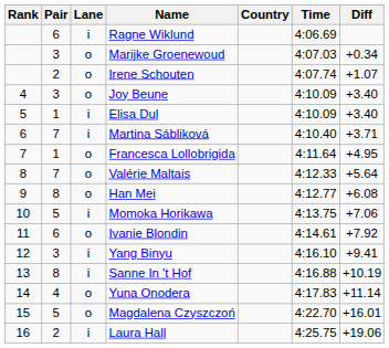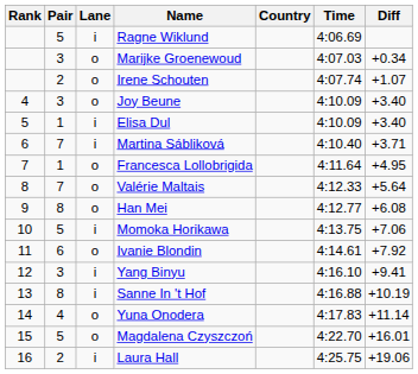 <table class="wikitable sortable" style="text-align:center">
 <tr>
 <th>Rank</th>
 <th>Pair</th>
 <th>Lane</th>
 <th>Name</th>
 <th>Country</th>
 <th>Time</th>
 <th>Diff</th>
 </tr>
 <tr>
 <td></td>
-<td>6</td>
+<td>5</td>
 <td>i</td>
 <td align=left><a href='#'>Ragne Wiklund</a></td>
 <td align=left></td>
 <td>4:06.69</td>
 <td></td>
 </tr>
 <tr>
 <td></td>
 <td>3</td>
 <td>o</td>
 <td align=left><a href='#'>Marijke Groenewoud</a></td>
 <td align=left></td>
 <td>4:07.03</td>
 <td>+0.34</td>
 </tr>
 <tr>
 <td></td>
 <td>2</td>
 <td>o</td>
 <td align=left><a href='#'>Irene Schouten</a></td>
 <td align=left></td>
 <td>4:07.74</td>
 <td>+1.07</td>
 </tr>
 <tr>
 <td>4</td>
 <td>3</td>
 <td>o</td>
 <td align=left><a href='#'>Joy Beune</a></td>
 <td align=left></td>
 <td>4:10.09</td>
 <td>+3.40</td>
 </tr>
 <tr>
 <td>5</td>
 <td>1</td>
 <td>i</td>
 <td align=left><a href='#'>Elisa Dul</a></td>
 <td align=left></td>
 <td>4:10.09</td>
 <td>+3.40</td>
 </tr>
 <tr>
 <td>6</td>
 <td>7</td>
 <td>i</td>
 <td align=left><a href='#'>Martina Sábliková</a></td>
 <td align=left></td>
 <td>4:10.40</td>
 <td>+3.71</td>
 </tr>
 <tr>
 <td>7</td>
 <td>1</td>
 <td>o</td>
 <td align=left><a href='#'>Francesca Lollobrigida</a></td>
 <td align=left></td>
 <td>4:11.64</td>
 <td>+4.95</td>
 </tr>
 <tr>
 <td>8</td>
 <td>7</td>
 <td>o</td>
 <td align=left><a href='#'>Valérie Maltais</a></td>
 <td align=left></td>
 <td>4:12.33</td>
 <td>+5.64</td>
 </tr>
 <tr>
 <td>9</td>
 <td>8</td>
 <td>o</td>
 <td align=left><a href='#'>Han Mei</a></td>
 <td align=left></td>
 <td>4:12.77</td>
 <td>+6.08</td>
 </tr>
 <tr>
 <td>10</td>
 <td>5</td>
 <td>i</td>
 <td align=left><a href='#'>Momoka Horikawa</a></td>
 <td align=left></td>
 <td>4:13.75</td>
 <td>+7.06</td>
 </tr>
 <tr>
 <td>11</td>
 <td>6</td>
 <td>o</td>
 <td align=left><a href='#'>Ivanie Blondin</a></td>
 <td align=left></td>
 <td>4:14.61</td>
 <td>+7.92</td>
 </tr>
 <tr>
 <td>12</td>
 <td>3</td>
 <td>i</td>
 <td align=left><a href='#'>Yang Binyu</a></td>
 <td align=left></td>
 <td>4:16.10</td>
 <td>+9.41</td>
 </tr>
 <tr>
 <td>13</td>
 <td>8</td>
 <td>i</td>
 <td align=left><a href='#'>Sanne In 't Hof</a></td>
 <td align=left></td>
 <td>4:16.88</td>
 <td>+10.19</td>
 </tr>
 <tr>
 <td>14</td>
 <td>4</td>
 <td>o</td>
 <td align=left><a href='#'>Yuna Onodera</a></td>
 <td align=left></td>
 <td>4:17.83</td>
 <td>+11.14</td>
 </tr>
 <tr>
 <td>15</td>
 <td>5</td>
 <td>o</td>
 <td align=left><a href='#'>Magdalena Czyszczoń</a></td>
 <td align=left></td>
 <td>4:22.70</td>
 <td>+16.01</td>
 </tr>
 <tr>
 <td>16</td>
 <td>2</td>
 <td>i</td>
 <td align=left><a href='#'>Laura Hall</a></td>
 <td align=left></td>
 <td>4:25.75</td>
 <td>+19.06</td>
 </tr>
 </table>
